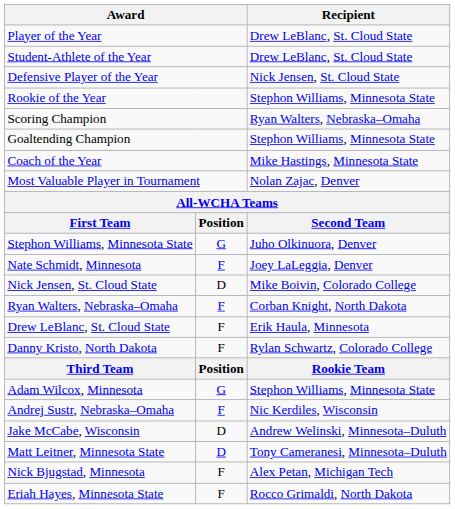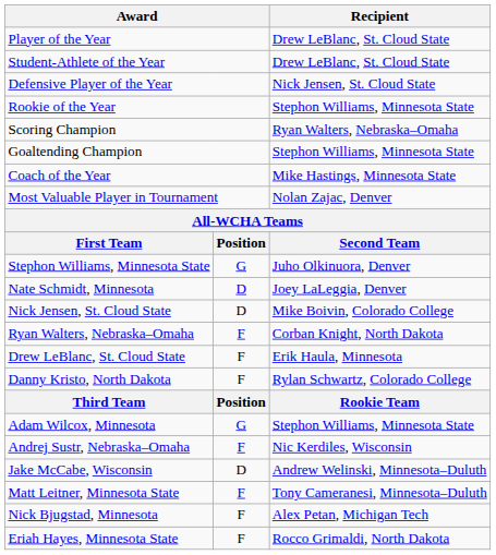 <table class="wikitable">
 <tr>
 <th colspan=2>Award</th>
 <th>Recipient</th>
 </tr>
 <tr>
 <td colspan=2><a href='#'>Player of the Year</a></td>
 <td><a href='#'>Drew LeBlanc</a>, <a href='#'>St. Cloud State</a></td>
 </tr>
 <tr>
 <td colspan=2><a href='#'>Student-Athlete of the Year</a></td>
 <td><a href='#'>Drew LeBlanc</a>, <a href='#'>St. Cloud State</a></td>
 </tr>
 <tr>
 <td colspan=2><a href='#'>Defensive Player of the Year</a></td>
 <td><a href='#'>Nick Jensen</a>, <a href='#'>St. Cloud State</a></td>
 </tr>
 <tr>
 <td colspan=2><a href='#'>Rookie of the Year</a></td>
 <td><a href='#'>Stephon Williams</a>, <a href='#'>Minnesota State</a></td>
 </tr>
 <tr>
 <td colspan=2>Scoring Champion</td>
 <td><a href='#'>Ryan Walters</a>, <a href='#'>Nebraska–Omaha</a></td>
 </tr>
 <tr>
 <td colspan=2>Goaltending Champion</td>
 <td><a href='#'>Stephon Williams</a>, <a href='#'>Minnesota State</a></td>
 </tr>
 <tr>
 <td colspan=2><a href='#'>Coach of the Year</a></td>
 <td><a href='#'>Mike Hastings</a>, <a href='#'>Minnesota State</a></td>
 </tr>
 <tr>
 <td colspan=2><a href='#'>Most Valuable Player in Tournament</a></td>
 <td><a href='#'>Nolan Zajac</a>, <a href='#'>Denver</a></td>
 </tr>
 <tr>
 <th colspan=3><a href='#'>All-WCHA Teams</a></th>
 </tr>
 <tr>
 <th><a href='#'>First Team</a></th>
 <th>Position</th>
 <th><a href='#'>Second Team</a></th>
 </tr>
 <tr>
 <td><a href='#'>Stephon Williams</a>, <a href='#'>Minnesota State</a></td>
 <td align=center><a href='#'>G</a></td>
 <td><a href='#'>Juho Olkinuora</a>, <a href='#'>Denver</a></td>
 </tr>
 <tr>
 <td><a href='#'>Nate Schmidt</a>, <a href='#'>Minnesota</a></td>
-<td align=center><a href='#'>F</a></td>
+<td align=center><a href='#'>D</a></td>
 <td><a href='#'>Joey LaLeggia</a>, <a href='#'>Denver</a></td>
 </tr>
 <tr>
 <td><a href='#'>Nick Jensen</a>, <a href='#'>St. Cloud State</a></td>
 <td align=center>D</td>
 <td><a href='#'>Mike Boivin</a>, <a href='#'>Colorado College</a></td>
 </tr>
 <tr>
 <td><a href='#'>Ryan Walters</a>, <a href='#'>Nebraska–Omaha</a></td>
 <td align=center><a href='#'>F</a></td>
 <td><a href='#'>Corban Knight</a>, <a href='#'>North Dakota</a></td>
 </tr>
 <tr>
 <td><a href='#'>Drew LeBlanc</a>, <a href='#'>St. Cloud State</a></td>
 <td align=center>F</td>
 <td><a href='#'>Erik Haula</a>, <a href='#'>Minnesota</a></td>
 </tr>
 <tr>
 <td><a href='#'>Danny Kristo</a>, <a href='#'>North Dakota</a></td>
 <td align=center>F</td>
 <td><a href='#'>Rylan Schwartz</a>, <a href='#'>Colorado College</a></td>
 </tr>
 <tr>
 <th><a href='#'>Third Team</a></th>
 <th>Position</th>
 <th><a href='#'>Rookie Team</a></th>
 </tr>
 <tr>
 <td><a href='#'>Adam Wilcox</a>, <a href='#'>Minnesota</a></td>
 <td align=center><a href='#'>G</a></td>
 <td><a href='#'>Stephon Williams</a>, <a href='#'>Minnesota State</a></td>
 </tr>
 <tr>
 <td><a href='#'>Andrej Sustr</a>, <a href='#'>Nebraska–Omaha</a></td>
 <td align=center><a href='#'>F</a></td>
 <td><a href='#'>Nic Kerdiles</a>, <a href='#'>Wisconsin</a></td>
 </tr>
 <tr>
 <td><a href='#'>Jake McCabe</a>, <a href='#'>Wisconsin</a></td>
 <td align=center>D</td>
 <td><a href='#'>Andrew Welinski</a>, <a href='#'>Minnesota–Duluth</a></td>
 </tr>
 <tr>
 <td><a href='#'>Matt Leitner</a>, <a href='#'>Minnesota State</a></td>
-<td align=center><a href='#'>D</a></td>
+<td align=center><a href='#'>F</a></td>
 <td><a href='#'>Tony Cameranesi</a>, <a href='#'>Minnesota–Duluth</a></td>
 </tr>
 <tr>
 <td><a href='#'>Nick Bjugstad</a>, <a href='#'>Minnesota</a></td>
 <td align=center>F</td>
 <td><a href='#'>Alex Petan</a>, <a href='#'>Michigan Tech</a></td>
 </tr>
 <tr>
 <td><a href='#'>Eriah Hayes</a>, <a href='#'>Minnesota State</a></td>
 <td align=center>F</td>
 <td><a href='#'>Rocco Grimaldi</a>, <a href='#'>North Dakota</a></td>
 </tr>
 </table>
